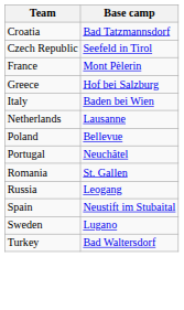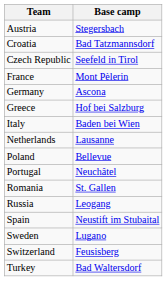 <table class="wikitable sortable">
 <tr>
 <th>Team</th>
 <th>Base camp</th>
+</tr>
+<tr>
+<td>Austria</td>
+<td><a href='#'>Stegersbach</a></td>
 </tr>
 <tr>
 <td>Croatia</td>
 <td><a href='#'>Bad Tatzmannsdorf</a></td>
 </tr>
 <tr>
 <td>Czech Republic</td>
 <td><a href='#'>Seefeld in Tirol</a></td>
 </tr>
 <tr>
 <td>France</td>
 <td><a href='#'>Mont Pèlerin</a></td>
+</tr>
+<tr>
+<td>Germany</td>
+<td><a href='#'>Ascona</a></td>
 </tr>
 <tr>
 <td>Greece</td>
 <td><a href='#'>Hof bei Salzburg</a></td>
 </tr>
 <tr>
 <td>Italy</td>
 <td><a href='#'>Baden bei Wien</a></td>
 </tr>
 <tr>
 <td>Netherlands</td>
 <td><a href='#'>Lausanne</a></td>
 </tr>
 <tr>
 <td>Poland</td>
 <td><a href='#'>Bellevue</a></td>
 </tr>
 <tr>
 <td>Portugal</td>
 <td><a href='#'>Neuchâtel</a></td>
 </tr>
 <tr>
 <td>Romania</td>
 <td><a href='#'>St. Gallen</a></td>
 </tr>
 <tr>
 <td>Russia</td>
 <td><a href='#'>Leogang</a></td>
 </tr>
 <tr>
 <td>Spain</td>
 <td><a href='#'>Neustift im Stubaital</a></td>
 </tr>
 <tr>
 <td>Sweden</td>
 <td><a href='#'>Lugano</a></td>
 </tr>
 <tr>
+<td>Switzerland</td>
+<td><a href='#'>Feusisberg</a></td>
+</tr>
+<tr>
 <td>Turkey</td>
 <td><a href='#'>Bad Waltersdorf</a></td>
 </tr>
 </table>
